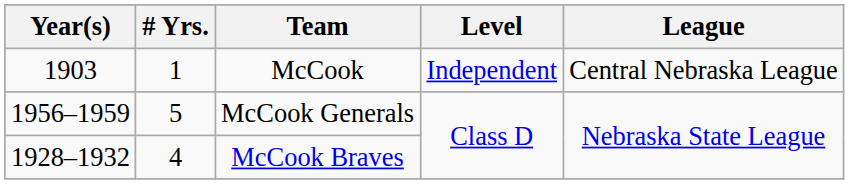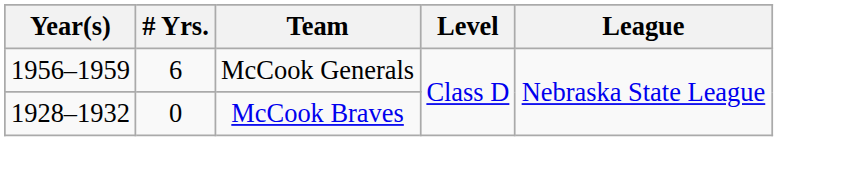 <table class="wikitable" style="text-align:center; font-size: 95%;">
 <tr>
 <th>Year(s)</th>
 <th># Yrs.</th>
 <th>Team</th>
 <th>Level</th>
 <th>League</th>
 </tr>
 <tr>
-<td>1903</td>
-<td>1</td>
-<td>McCook</td>
-<td><a href='#'>Independent</a></td>
-<td>Central Nebraska League</td>
-</tr>
-<tr>
 <td>1956–1959</td>
-<td>5</td>
+<td>6</td>
 <td>McCook Generals</td>
 <td rowspan=2><a href='#'>Class D</a></td>
 <td rowspan=2><a href='#'>Nebraska State League</a></td>
 </tr>
 <tr>
 <td>1928–1932</td>
-<td>4</td>
+<td>0</td>
 <td><a href='#'>McCook Braves</a></td>
 </tr>
 </table>
